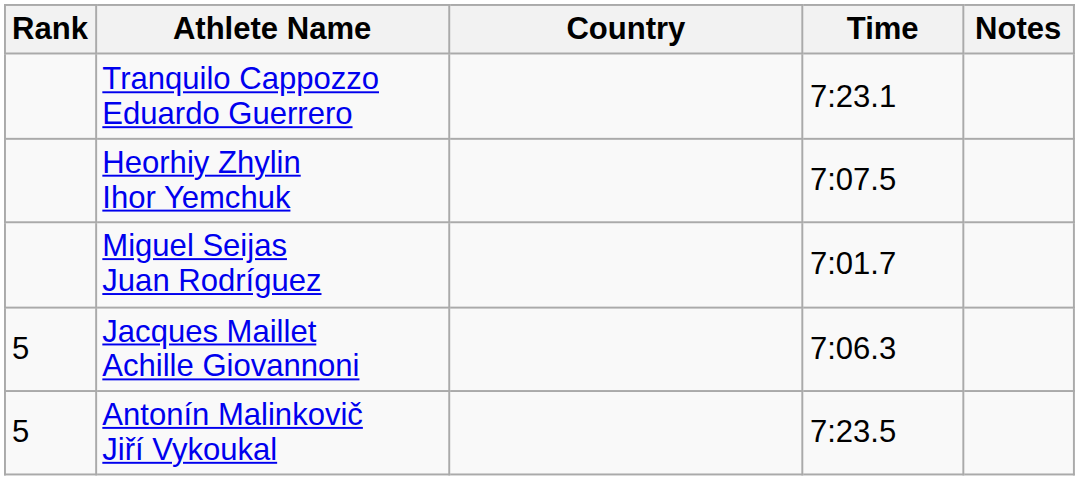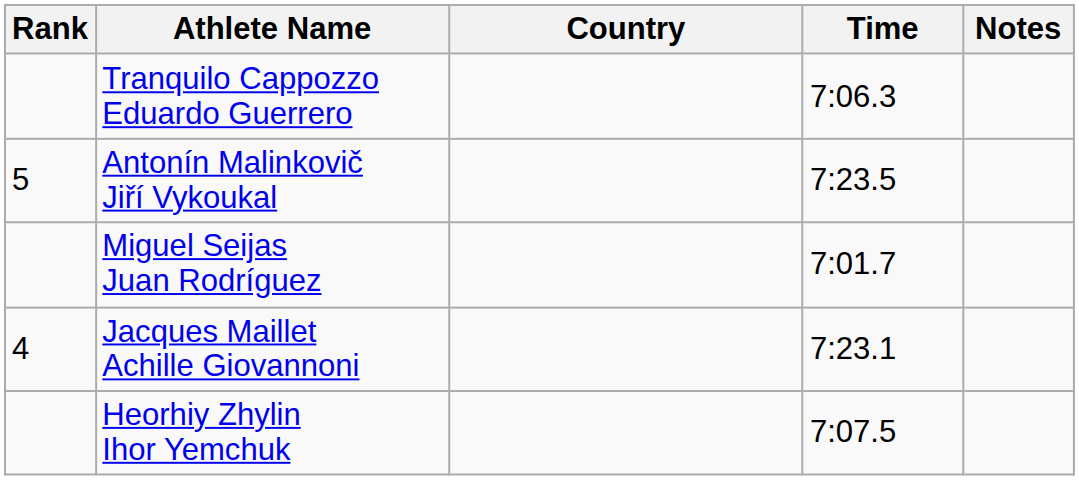 <table class="wikitable">
 <tr>
 <th width=25>Rank</th>
 <th width=175>Athlete Name</th>
 <th width=175>Country</th>
 <th width=75>Time</th>
 <th width=50>Notes</th>
 </tr>
 <tr>
 <td></td>
 <td><a href='#'>Tranquilo Cappozzo</a><br><a href='#'>Eduardo Guerrero</a></td>
 <td></td>
+<td>7:06.3</td>
+<td></td>
+</tr>
+<tr>
+<td>5</td>
+<td><a href='#'>Antonín Malinkovič</a><br><a href='#'>Jiří Vykoukal</a></td>
+<td></td>
+<td>7:23.5</td>
+<td></td>
+</tr>
+<tr>
+<td></td>
+<td><a href='#'>Miguel Seijas</a><br><a href='#'>Juan Rodríguez</a></td>
+<td></td>
+<td>7:01.7</td>
+<td></td>
+</tr>
+<tr>
+<td>4</td>
+<td><a href='#'>Jacques Maillet</a><br><a href='#'>Achille Giovannoni</a></td>
+<td></td>
 <td>7:23.1</td>
 <td></td>
 </tr>
 <tr>
 <td></td>
 <td><a href='#'>Heorhiy Zhylin</a><br><a href='#'>Ihor Yemchuk</a></td>
 <td></td>
 <td>7:07.5</td>
 <td></td>
 </tr>
-<tr>
-<td></td>
-<td><a href='#'>Miguel Seijas</a><br><a href='#'>Juan Rodríguez</a></td>
-<td></td>
-<td>7:01.7</td>
-<td></td>
-</tr>
-<tr>
-<td>5</td>
-<td><a href='#'>Jacques Maillet</a><br><a href='#'>Achille Giovannoni</a></td>
-<td></td>
-<td>7:06.3</td>
-<td></td>
-</tr>
-<tr>
-<td>5</td>
-<td><a href='#'>Antonín Malinkovič</a><br><a href='#'>Jiří Vykoukal</a></td>
-<td></td>
-<td>7:23.5</td>
-<td></td>
-</tr>
 </table>
